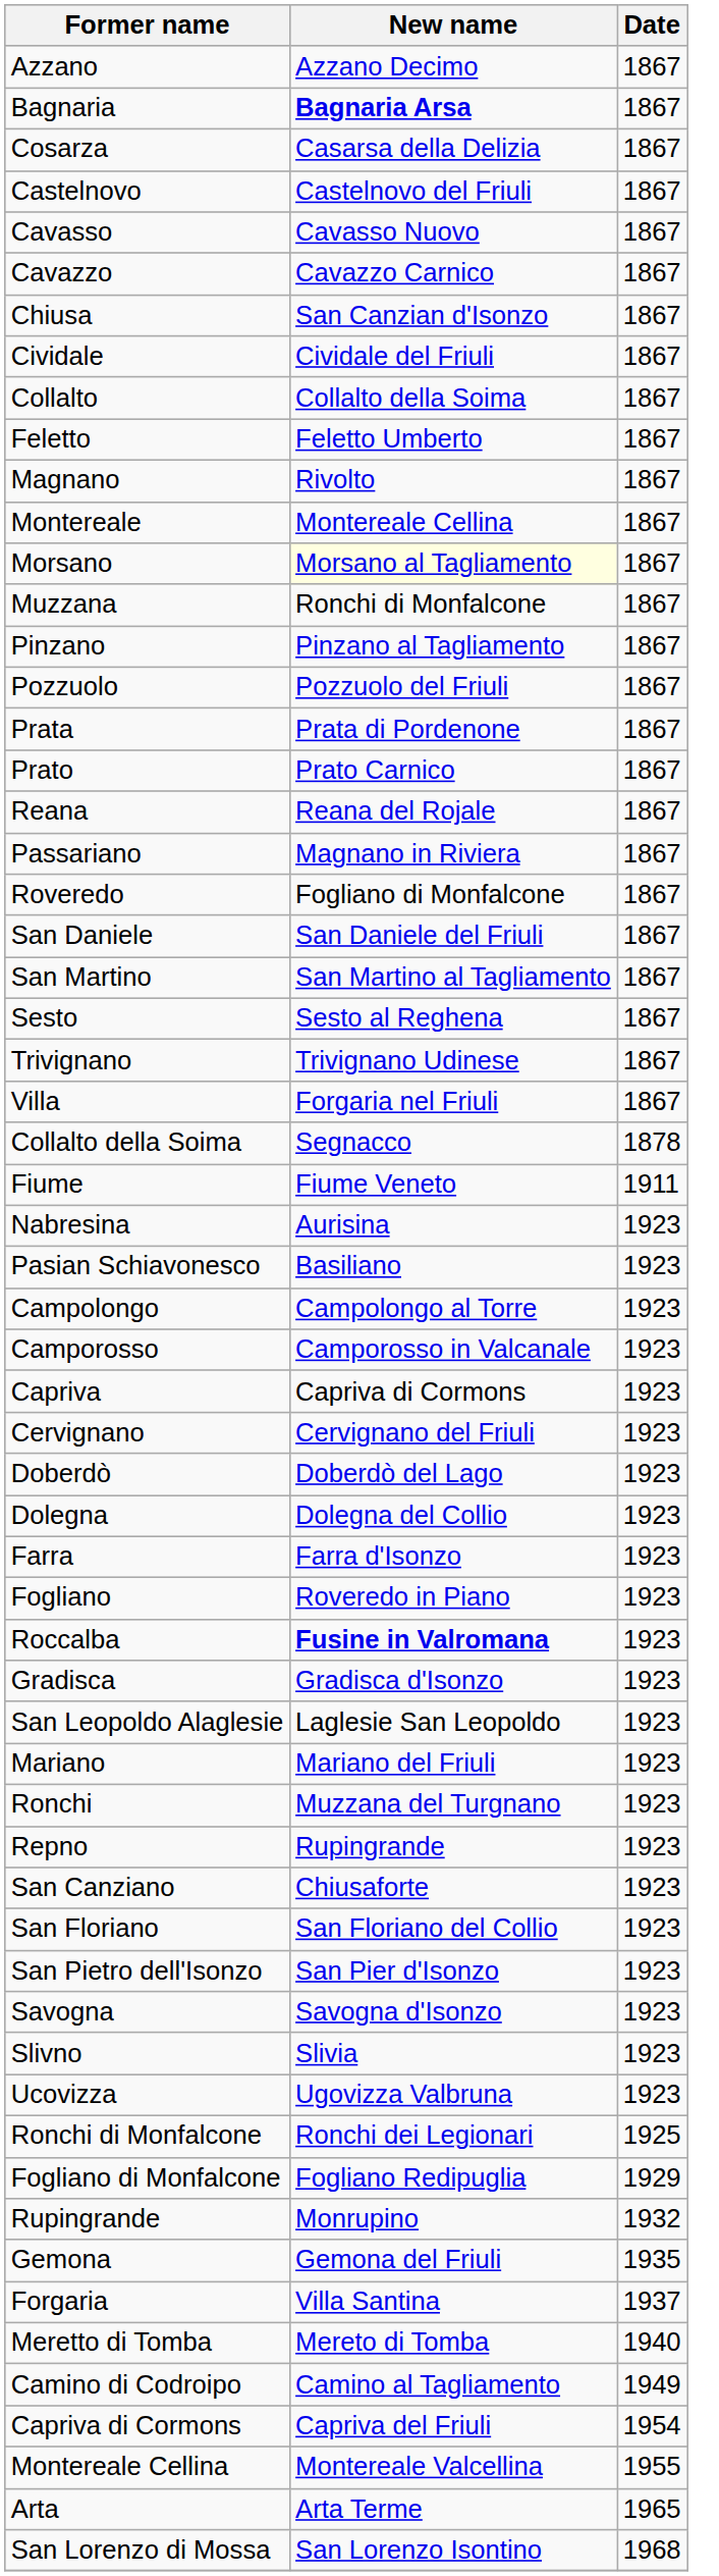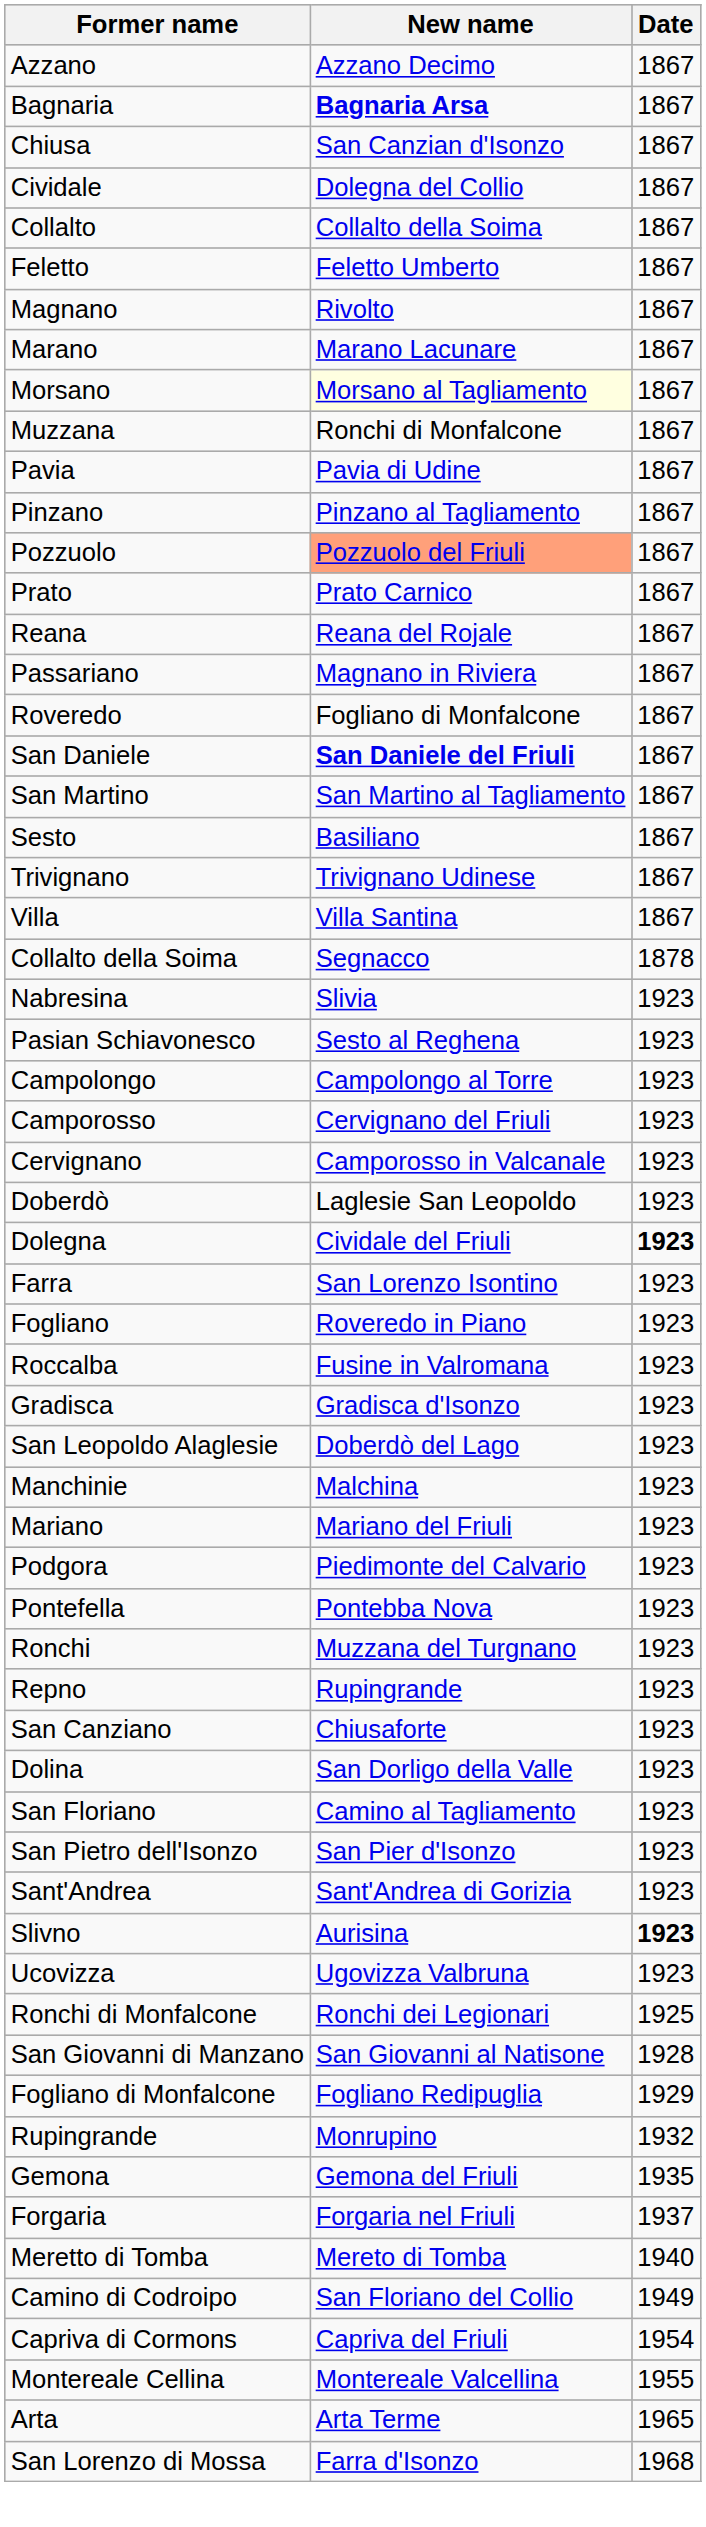 <table class="wikitable sortable">
 <tr>
 <th>Former name</th>
 <th>New name</th>
 <th>Date</th>
 </tr>
 <tr>
 <td>Azzano</td>
 <td><a href='#'>Azzano Decimo</a></td>
 <td>1867</td>
 </tr>
 <tr>
 <td>Bagnaria</td>
 <td><strong><a href='#'>Bagnaria Arsa</a></strong></td>
 <td>1867</td>
 </tr>
 <tr>
-<td>Cosarza</td>
-<td><a href='#'>Casarsa della Delizia</a></td>
-<td>1867</td>
-</tr>
-<tr>
-<td>Castelnovo</td>
-<td><a href='#'>Castelnovo del Friuli</a></td>
-<td>1867</td>
-</tr>
-<tr>
-<td>Cavasso</td>
-<td><a href='#'>Cavasso Nuovo</a></td>
-<td>1867</td>
-</tr>
-<tr>
-<td>Cavazzo</td>
-<td><a href='#'>Cavazzo Carnico</a></td>
-<td>1867</td>
-</tr>
-<tr>
 <td>Chiusa</td>
 <td><a href='#'>San Canzian d'Isonzo</a></td>
 <td>1867</td>
 </tr>
 <tr>
 <td>Cividale</td>
-<td><a href='#'>Cividale del Friuli</a></td>
+<td><a href='#'>Dolegna del Collio</a></td>
 <td>1867</td>
 </tr>
 <tr>
 <td>Collalto</td>
 <td><a href='#'>Collalto della Soima</a></td>
 <td>1867</td>
 </tr>
 <tr>
 <td>Feletto</td>
 <td><a href='#'>Feletto Umberto</a></td>
 <td>1867</td>
 </tr>
 <tr>
 <td>Magnano</td>
 <td><a href='#'>Rivolto</a></td>
 <td>1867</td>
 </tr>
 <tr>
-<td>Montereale</td>
-<td><a href='#'>Montereale Cellina</a></td>
+<td>Marano</td>
+<td><a href='#'>Marano Lacunare</a></td>
 <td>1867</td>
 </tr>
 <tr>
 <td>Morsano</td>
 <td style="background: lightyellow;"><a href='#'>Morsano al Tagliamento</a></td>
 <td>1867</td>
 </tr>
 <tr>
 <td>Muzzana</td>
 <td>Ronchi di Monfalcone</td>
 <td>1867</td>
 </tr>
 <tr>
+<td>Pavia</td>
+<td><a href='#'>Pavia di Udine</a></td>
+<td>1867</td>
+</tr>
+<tr>
 <td>Pinzano</td>
 <td><a href='#'>Pinzano al Tagliamento</a></td>
 <td>1867</td>
 </tr>
 <tr>
 <td>Pozzuolo</td>
-<td><a href='#'>Pozzuolo del Friuli</a></td>
-<td>1867</td>
-</tr>
-<tr>
-<td>Prata</td>
-<td><a href='#'>Prata di Pordenone</a></td>
+<td style="background: lightsalmon;"><a href='#'>Pozzuolo del Friuli</a></td>
 <td>1867</td>
 </tr>
 <tr>
 <td>Prato</td>
 <td><a href='#'>Prato Carnico</a></td>
 <td>1867</td>
 </tr>
 <tr>
 <td>Reana</td>
 <td><a href='#'>Reana del Rojale</a></td>
 <td>1867</td>
 </tr>
 <tr>
 <td>Passariano</td>
 <td><a href='#'>Magnano in Riviera</a></td>
 <td>1867</td>
 </tr>
 <tr>
 <td>Roveredo</td>
 <td>Fogliano di Monfalcone</td>
 <td>1867</td>
 </tr>
 <tr>
 <td>San Daniele</td>
-<td><a href='#'>San Daniele del Friuli</a></td>
+<td><strong><a href='#'>San Daniele del Friuli</a></strong></td>
 <td>1867</td>
 </tr>
 <tr>
 <td>San Martino</td>
 <td><a href='#'>San Martino al Tagliamento</a></td>
 <td>1867</td>
 </tr>
 <tr>
 <td>Sesto</td>
-<td><a href='#'>Sesto al Reghena</a></td>
+<td><a href='#'>Basiliano</a></td>
 <td>1867</td>
 </tr>
 <tr>
 <td>Trivignano</td>
 <td><a href='#'>Trivignano Udinese</a></td>
 <td>1867</td>
 </tr>
 <tr>
 <td>Villa</td>
-<td><a href='#'>Forgaria nel Friuli</a></td>
+<td><a href='#'>Villa Santina</a></td>
 <td>1867</td>
 </tr>
 <tr>
 <td>Collalto della Soima</td>
 <td><a href='#'>Segnacco</a></td>
 <td>1878</td>
 </tr>
 <tr>
-<td>Fiume</td>
-<td><a href='#'>Fiume Veneto</a></td>
-<td>1911</td>
-</tr>
-<tr>
 <td>Nabresina</td>
-<td><a href='#'>Aurisina</a></td>
+<td><a href='#'>Slivia</a></td>
 <td>1923</td>
 </tr>
 <tr>
 <td>Pasian Schiavonesco</td>
-<td><a href='#'>Basiliano</a></td>
+<td><a href='#'>Sesto al Reghena</a></td>
 <td>1923</td>
 </tr>
 <tr>
 <td>Campolongo</td>
 <td><a href='#'>Campolongo al Torre</a></td>
 <td>1923</td>
 </tr>
 <tr>
 <td>Camporosso</td>
+<td><a href='#'>Cervignano del Friuli</a></td>
+<td>1923</td>
+</tr>
+<tr>
+<td>Cervignano</td>
 <td><a href='#'>Camporosso in Valcanale</a></td>
 <td>1923</td>
 </tr>
 <tr>
-<td>Capriva</td>
-<td>Capriva di Cormons</td>
-<td>1923</td>
-</tr>
-<tr>
-<td>Cervignano</td>
-<td><a href='#'>Cervignano del Friuli</a></td>
-<td>1923</td>
-</tr>
-<tr>
 <td>Doberdò</td>
-<td><a href='#'>Doberdò del Lago</a></td>
+<td>Laglesie San Leopoldo</td>
 <td>1923</td>
 </tr>
 <tr>
 <td>Dolegna</td>
-<td><a href='#'>Dolegna del Collio</a></td>
-<td>1923</td>
+<td><a href='#'>Cividale del Friuli</a></td>
+<td><strong>1923</strong></td>
 </tr>
 <tr>
 <td>Farra</td>
-<td><a href='#'>Farra d'Isonzo</a></td>
+<td><a href='#'>San Lorenzo Isontino</a></td>
 <td>1923</td>
 </tr>
 <tr>
 <td>Fogliano</td>
 <td><a href='#'>Roveredo in Piano</a></td>
 <td>1923</td>
 </tr>
 <tr>
 <td>Roccalba</td>
-<td><strong><a href='#'>Fusine in Valromana</a></strong></td>
+<td><a href='#'>Fusine in Valromana</a></td>
 <td>1923</td>
 </tr>
 <tr>
 <td>Gradisca</td>
 <td><a href='#'>Gradisca d'Isonzo</a></td>
 <td>1923</td>
 </tr>
 <tr>
 <td>San Leopoldo Alaglesie</td>
-<td>Laglesie San Leopoldo</td>
+<td><a href='#'>Doberdò del Lago</a></td>
+<td>1923</td>
+</tr>
+<tr>
+<td>Manchinie</td>
+<td><a href='#'>Malchina</a></td>
 <td>1923</td>
 </tr>
 <tr>
 <td>Mariano</td>
 <td><a href='#'>Mariano del Friuli</a></td>
+<td>1923</td>
+</tr>
+<tr>
+<td>Podgora</td>
+<td><a href='#'>Piedimonte del Calvario</a></td>
+<td>1923</td>
+</tr>
+<tr>
+<td>Pontefella</td>
+<td><a href='#'>Pontebba Nova</a></td>
 <td>1923</td>
 </tr>
 <tr>
 <td>Ronchi</td>
 <td><a href='#'>Muzzana del Turgnano</a></td>
 <td>1923</td>
 </tr>
 <tr>
 <td>Repno</td>
 <td><a href='#'>Rupingrande</a></td>
 <td>1923</td>
 </tr>
 <tr>
 <td>San Canziano</td>
 <td><a href='#'>Chiusaforte</a></td>
 <td>1923</td>
 </tr>
 <tr>
+<td>Dolina</td>
+<td><a href='#'>San Dorligo della Valle</a></td>
+<td>1923</td>
+</tr>
+<tr>
 <td>San Floriano</td>
-<td><a href='#'>San Floriano del Collio</a></td>
+<td><a href='#'>Camino al Tagliamento</a></td>
 <td>1923</td>
 </tr>
 <tr>
 <td>San Pietro dell'Isonzo</td>
 <td><a href='#'>San Pier d'Isonzo</a></td>
 <td>1923</td>
 </tr>
 <tr>
-<td>Savogna</td>
-<td><a href='#'>Savogna d'Isonzo</a></td>
+<td>Sant'Andrea</td>
+<td><a href='#'>Sant'Andrea di Gorizia</a></td>
 <td>1923</td>
 </tr>
 <tr>
 <td>Slivno</td>
-<td><a href='#'>Slivia</a></td>
-<td>1923</td>
+<td><a href='#'>Aurisina</a></td>
+<td><strong>1923</strong></td>
 </tr>
 <tr>
 <td>Ucovizza</td>
 <td><a href='#'>Ugovizza Valbruna</a></td>
 <td>1923</td>
 </tr>
 <tr>
 <td>Ronchi di Monfalcone</td>
 <td><a href='#'>Ronchi dei Legionari</a></td>
 <td>1925</td>
+</tr>
+<tr>
+<td>San Giovanni di Manzano</td>
+<td><a href='#'>San Giovanni al Natisone</a></td>
+<td>1928</td>
 </tr>
 <tr>
 <td>Fogliano di Monfalcone</td>
 <td><a href='#'>Fogliano Redipuglia</a></td>
 <td>1929</td>
 </tr>
 <tr>
 <td>Rupingrande</td>
 <td><a href='#'>Monrupino</a></td>
 <td>1932</td>
 </tr>
 <tr>
 <td>Gemona</td>
 <td><a href='#'>Gemona del Friuli</a></td>
 <td>1935</td>
 </tr>
 <tr>
 <td>Forgaria</td>
-<td><a href='#'>Villa Santina</a></td>
+<td><a href='#'>Forgaria nel Friuli</a></td>
 <td>1937</td>
 </tr>
 <tr>
 <td>Meretto di Tomba</td>
 <td><a href='#'>Mereto di Tomba</a></td>
 <td>1940</td>
 </tr>
 <tr>
 <td>Camino di Codroipo</td>
-<td><a href='#'>Camino al Tagliamento</a></td>
+<td><a href='#'>San Floriano del Collio</a></td>
 <td>1949</td>
 </tr>
 <tr>
 <td>Capriva di Cormons</td>
 <td><a href='#'>Capriva del Friuli</a></td>
 <td>1954</td>
 </tr>
 <tr>
 <td>Montereale Cellina</td>
 <td><a href='#'>Montereale Valcellina</a></td>
 <td>1955</td>
 </tr>
 <tr>
 <td>Arta</td>
 <td><a href='#'>Arta Terme</a></td>
 <td>1965</td>
 </tr>
 <tr>
 <td>San Lorenzo di Mossa</td>
-<td><a href='#'>San Lorenzo Isontino</a></td>
+<td><a href='#'>Farra d'Isonzo</a></td>
 <td>1968</td>
 </tr>
 <tr>
 </tr>
 </table>
